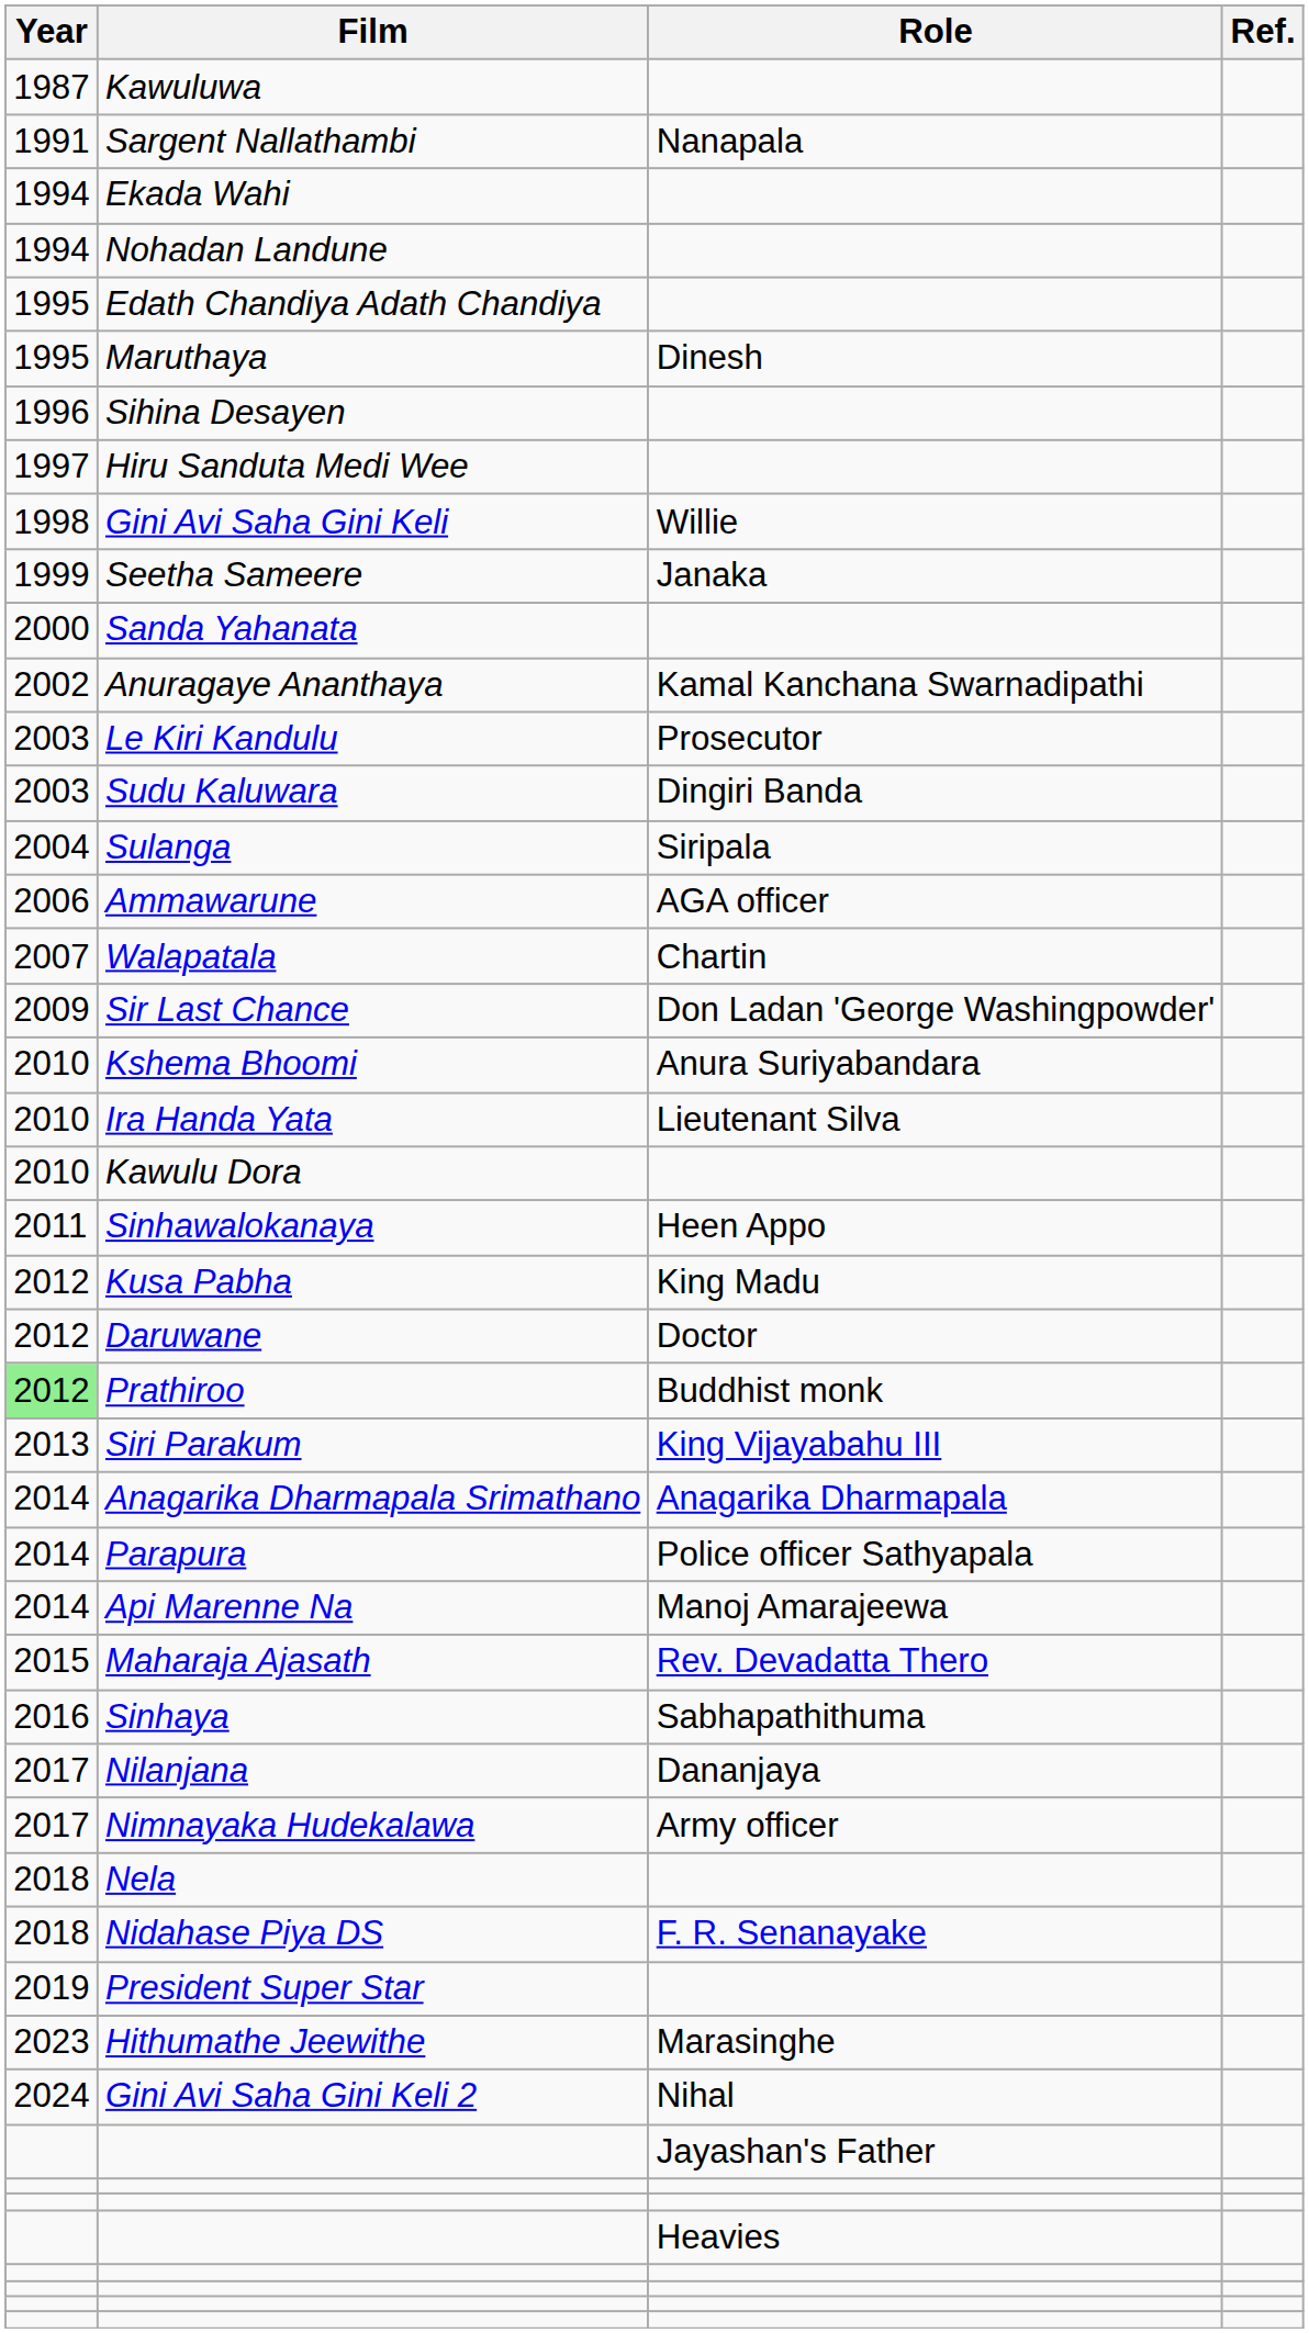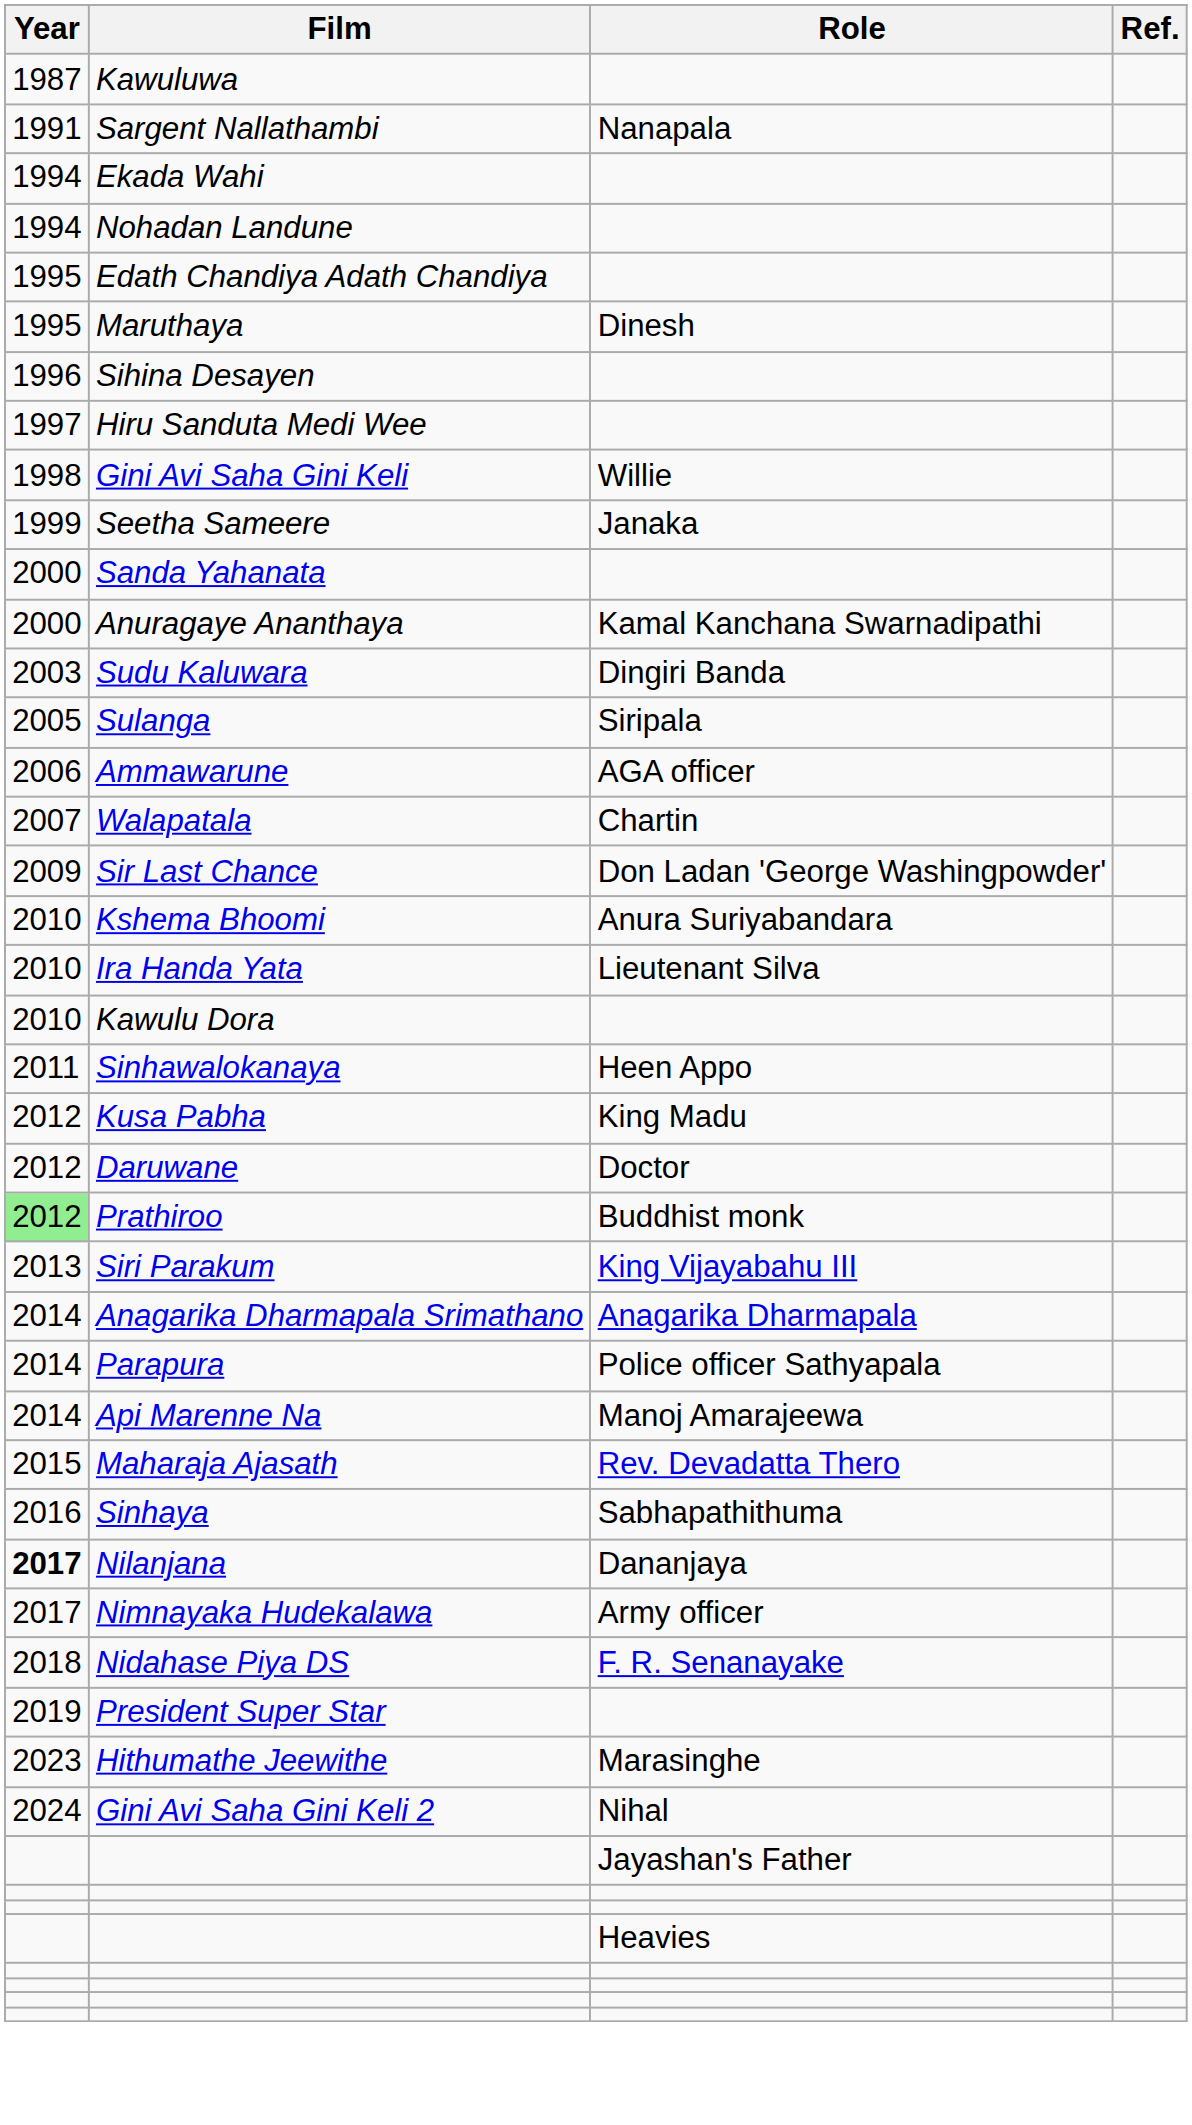 <table class="wikitable">
 <tr>
 <th>Year</th>
 <th>Film</th>
 <th>Role</th>
 <th>Ref.</th>
 </tr>
 <tr>
 <td>1987</td>
 <td><em>Kawuluwa</em></td>
 <td></td>
 <td></td>
 </tr>
 <tr>
 <td>1991</td>
 <td><em>Sargent Nallathambi</em></td>
 <td>Nanapala</td>
 <td></td>
 </tr>
 <tr>
 <td>1994</td>
 <td><em>Ekada Wahi</em></td>
 <td></td>
 <td></td>
 </tr>
 <tr>
 <td>1994</td>
 <td><em>Nohadan Landune</em></td>
 <td></td>
 <td></td>
 </tr>
 <tr>
 <td>1995</td>
 <td><em>Edath Chandiya Adath Chandiya</em></td>
 <td></td>
 <td></td>
 </tr>
 <tr>
 <td>1995</td>
 <td><em>Maruthaya</em></td>
 <td>Dinesh</td>
 <td></td>
 </tr>
 <tr>
 <td>1996</td>
 <td><em>Sihina Desayen</em></td>
 <td></td>
 <td></td>
 </tr>
 <tr>
 <td>1997</td>
 <td><em>Hiru Sanduta Medi Wee</em></td>
 <td></td>
 <td></td>
 </tr>
 <tr>
 <td>1998</td>
 <td><em><a href='#'>Gini Avi Saha Gini Keli</a></em></td>
 <td>Willie</td>
 <td></td>
 </tr>
 <tr>
 <td>1999</td>
 <td><em>Seetha Sameere</em></td>
 <td>Janaka</td>
 <td></td>
 </tr>
 <tr>
 <td>2000</td>
 <td><em><a href='#'>Sanda Yahanata</a></em></td>
 <td></td>
 <td></td>
 </tr>
 <tr>
-<td>2002</td>
+<td>2000</td>
 <td><em>Anuragaye Ananthaya</em></td>
 <td>Kamal Kanchana Swarnadipathi</td>
-<td></td>
-</tr>
-<tr>
-<td>2003</td>
-<td><em><a href='#'>Le Kiri Kandulu</a></em></td>
-<td>Prosecutor</td>
 <td></td>
 </tr>
 <tr>
 <td>2003</td>
 <td><em><a href='#'>Sudu Kaluwara</a></em></td>
 <td>Dingiri Banda</td>
 <td></td>
 </tr>
 <tr>
-<td>2004</td>
+<td>2005</td>
 <td><em><a href='#'>Sulanga</a></em></td>
 <td>Siripala</td>
 <td></td>
 </tr>
 <tr>
 <td>2006</td>
 <td><em><a href='#'>Ammawarune</a></em></td>
 <td>AGA officer</td>
 <td></td>
 </tr>
 <tr>
 <td>2007</td>
 <td><em><a href='#'>Walapatala</a></em></td>
 <td>Chartin</td>
 <td></td>
 </tr>
 <tr>
 <td>2009</td>
 <td><em><a href='#'>Sir Last Chance</a></em></td>
 <td>Don Ladan 'George Washingpowder'</td>
 <td></td>
 </tr>
 <tr>
 <td>2010</td>
 <td><em><a href='#'>Kshema Bhoomi</a></em></td>
 <td>Anura Suriyabandara</td>
 <td></td>
 </tr>
 <tr>
 <td>2010</td>
 <td><em><a href='#'>Ira Handa Yata</a></em></td>
 <td>Lieutenant Silva</td>
 <td></td>
 </tr>
 <tr>
 <td>2010</td>
 <td><em>Kawulu Dora</em></td>
 <td></td>
 <td></td>
 </tr>
 <tr>
 <td>2011</td>
 <td><em><a href='#'>Sinhawalokanaya</a></em></td>
 <td>Heen Appo</td>
 <td></td>
 </tr>
 <tr>
 <td>2012</td>
 <td><em><a href='#'>Kusa Pabha</a></em></td>
 <td>King Madu</td>
 <td></td>
 </tr>
 <tr>
 <td>2012</td>
 <td><em><a href='#'>Daruwane</a></em></td>
 <td>Doctor</td>
 <td></td>
 </tr>
 <tr>
 <td style="background: lightgreen;">2012</td>
 <td><em><a href='#'>Prathiroo</a></em></td>
 <td>Buddhist monk</td>
 <td></td>
 </tr>
 <tr>
 <td>2013</td>
 <td><em><a href='#'>Siri Parakum</a></em></td>
 <td><a href='#'>King Vijayabahu III</a></td>
 <td></td>
 </tr>
 <tr>
 <td>2014</td>
 <td><em><a href='#'>Anagarika Dharmapala Srimathano</a></em></td>
 <td><a href='#'>Anagarika Dharmapala</a></td>
 <td></td>
 </tr>
 <tr>
 <td>2014</td>
 <td><em><a href='#'>Parapura</a></em></td>
 <td>Police officer Sathyapala</td>
 <td></td>
 </tr>
 <tr>
 <td>2014</td>
 <td><em><a href='#'>Api Marenne Na</a></em></td>
 <td>Manoj Amarajeewa</td>
 <td></td>
 </tr>
 <tr>
 <td>2015</td>
 <td><em><a href='#'>Maharaja Ajasath</a></em></td>
 <td><a href='#'>Rev. Devadatta Thero</a></td>
 <td></td>
 </tr>
 <tr>
 <td>2016</td>
 <td><em><a href='#'>Sinhaya</a></em></td>
 <td>Sabhapathithuma</td>
 <td></td>
 </tr>
 <tr>
-<td>2017</td>
+<td><strong>2017</strong></td>
 <td><em><a href='#'>Nilanjana</a></em></td>
 <td>Dananjaya</td>
 <td></td>
 </tr>
 <tr>
 <td>2017</td>
 <td><em><a href='#'>Nimnayaka Hudekalawa</a></em></td>
 <td>Army officer</td>
-<td></td>
-</tr>
-<tr>
-<td>2018</td>
-<td><em><a href='#'>Nela</a></em></td>
-<td></td>
 <td></td>
 </tr>
 <tr>
 <td>2018</td>
 <td><em><a href='#'>Nidahase Piya DS</a></em></td>
 <td><a href='#'>F. R. Senanayake</a></td>
 <td></td>
 </tr>
 <tr>
 <td>2019</td>
 <td><em><a href='#'>President Super Star</a></em></td>
 <td></td>
 <td></td>
 </tr>
 <tr>
 <td>2023</td>
 <td><em><a href='#'>Hithumathe Jeewithe</a></em></td>
 <td>Marasinghe</td>
 <td></td>
 </tr>
 <tr>
 <td>2024</td>
 <td><em><a href='#'>Gini Avi Saha Gini Keli 2</a></em></td>
 <td>Nihal</td>
 <td></td>
 </tr>
 <tr>
 <td></td>
 <td></td>
 <td>Jayashan's Father</td>
 <td></td>
 </tr>
 <tr>
 <td></td>
 <td></td>
 <td></td>
 <td></td>
 </tr>
 <tr>
 <td></td>
 <td></td>
 <td></td>
 <td></td>
 </tr>
 <tr>
 <td></td>
 <td></td>
 <td>Heavies</td>
 <td></td>
 </tr>
 <tr>
 <td></td>
 <td></td>
 <td></td>
 <td></td>
 </tr>
 <tr>
 <td></td>
 <td></td>
 <td></td>
 <td></td>
 </tr>
 <tr>
 <td></td>
 <td></td>
 <td></td>
 <td></td>
 </tr>
 <tr>
 <td></td>
 <td></td>
 <td></td>
 <td></td>
 </tr>
 </table>
